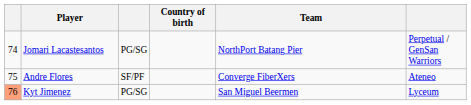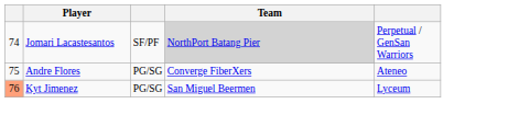 <table class="wikitable plainrowheaders" style="text-align:left; font-size:95%;">
 <tr>
 <th scope="col" style="width:20px;"></th>
 <th scope="col" style="width:150px;">Player</th>
 <th scope="col" style="width:20px;"></th>
-<th scope="col" style="width:100px;">Country of birth</th>
 <th scope="col" style="width:300px;">Team</th>
 <th scope="col" style="width:90px;"></th>
 </tr>
 <tr>
 <td align=center>74</td>
 <td><a href='#'>Jomari Lacastesantos</a></td>
-<td>PG/SG</td>
-<td></td>
-<td><a href='#'>NorthPort Batang Pier</a></td>
+<td>SF/PF</td>
+<td style="background: lightgrey;"><a href='#'>NorthPort Batang Pier</a></td>
 <td><a href='#'>Perpetual</a> / <a href='#'>GenSan Warriors</a> </td>
 </tr>
 <tr>
 <td align=center>75</td>
 <td><a href='#'>Andre Flores</a></td>
-<td>SF/PF</td>
-<td></td>
+<td>PG/SG</td>
 <td><a href='#'>Converge FiberXers</a></td>
 <td><a href='#'>Ateneo</a></td>
 </tr>
 <tr>
 <td align=center style="background: lightsalmon;">76</td>
 <td><a href='#'>Kyt Jimenez</a></td>
 <td>PG/SG</td>
-<td></td>
 <td><a href='#'>San Miguel Beermen</a></td>
 <td><a href='#'>Lyceum</a></td>
 </tr>
 </table>
